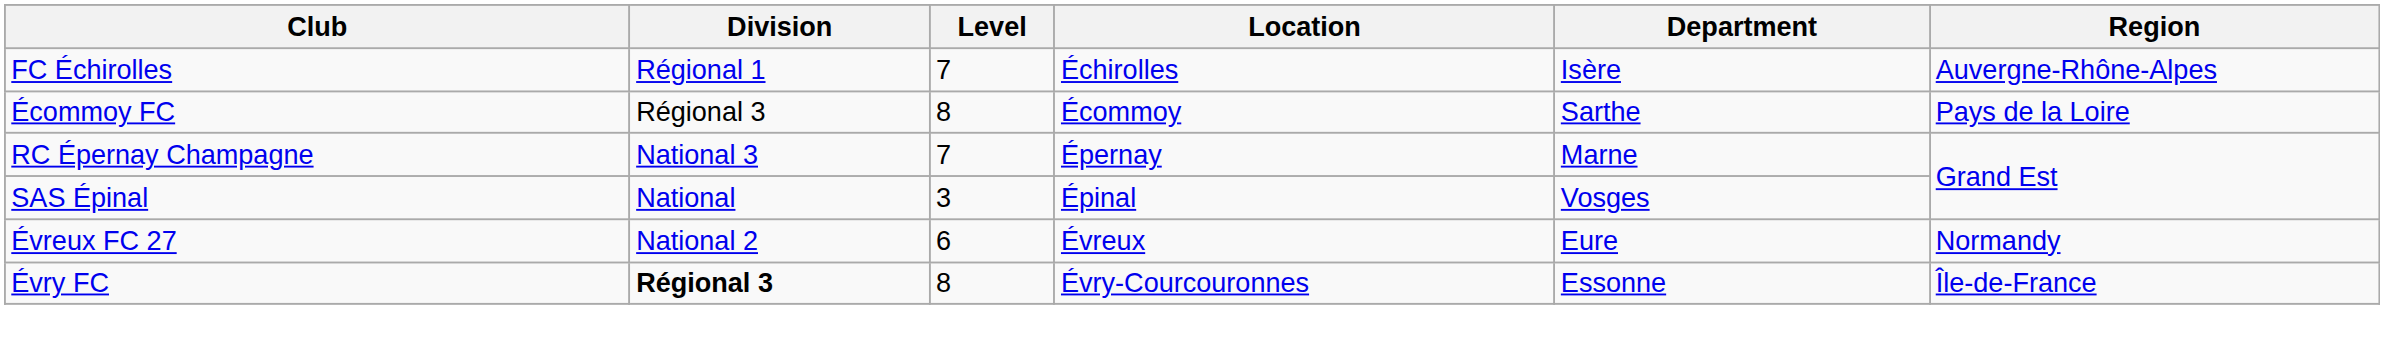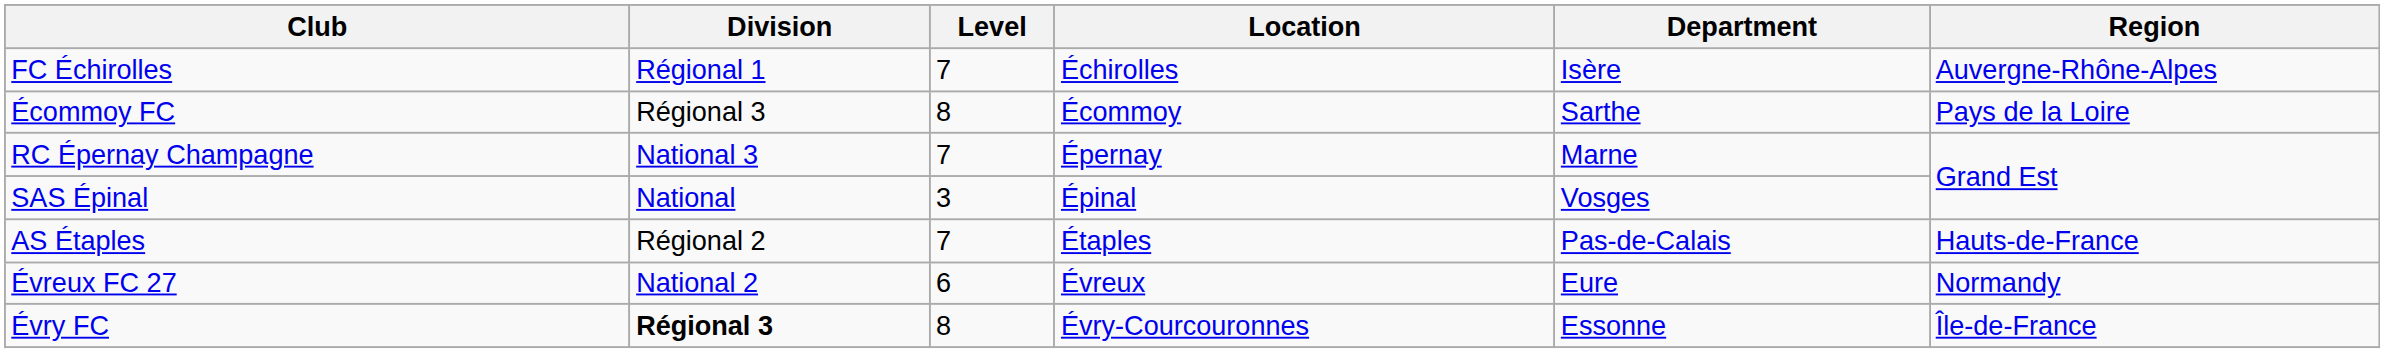 <table class="wikitable sortable" width=100% style="font-size:90%">
 <tr>
 <th width=25%>Club</th>
 <th width=12%>Division</th>
 <th width=5%>Level</th>
 <th width=20%>Location</th>
 <th width=15%>Department</th>
 <th width=18%>Region</th>
 </tr>
 <tr>
 <td><a href='#'>FC Échirolles</a></td>
 <td><a href='#'>Régional 1</a></td>
 <td>7</td>
 <td><a href='#'>Échirolles</a></td>
 <td><a href='#'>Isère</a></td>
 <td><a href='#'>Auvergne-Rhône-Alpes</a></td>
 </tr>
 <tr>
 <td><a href='#'>Écommoy FC</a></td>
 <td>Régional 3</td>
 <td>8</td>
 <td><a href='#'>Écommoy</a></td>
 <td><a href='#'>Sarthe</a></td>
 <td><a href='#'>Pays de la Loire</a></td>
 </tr>
 <tr>
 <td><a href='#'>RC Épernay Champagne</a></td>
 <td><a href='#'>National 3</a></td>
 <td>7</td>
 <td><a href='#'>Épernay</a></td>
 <td><a href='#'>Marne</a></td>
 <td rowspan="2"><a href='#'>Grand Est</a></td>
 </tr>
 <tr>
 <td><a href='#'>SAS Épinal</a></td>
 <td><a href='#'>National</a></td>
 <td>3</td>
 <td><a href='#'>Épinal</a></td>
 <td><a href='#'>Vosges</a></td>
 </tr>
 <tr>
+<td><a href='#'>AS Étaples</a></td>
+<td>Régional 2</td>
+<td>7</td>
+<td><a href='#'>Étaples</a></td>
+<td><a href='#'>Pas-de-Calais</a></td>
+<td><a href='#'>Hauts-de-France</a></td>
+</tr>
+<tr>
 <td><a href='#'>Évreux FC 27</a></td>
 <td><a href='#'>National 2</a></td>
 <td>6</td>
 <td><a href='#'>Évreux</a></td>
 <td><a href='#'>Eure</a></td>
 <td><a href='#'>Normandy</a></td>
 </tr>
 <tr>
 <td><a href='#'>Évry FC</a></td>
 <td><strong>Régional 3</strong></td>
 <td>8</td>
 <td><a href='#'>Évry-Courcouronnes</a></td>
 <td><a href='#'>Essonne</a></td>
 <td><a href='#'>Île-de-France</a></td>
 </tr>
 </table>
